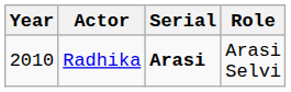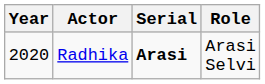 <table class="wikitable">
 <tr>
 <th>Year</th>
 <th>Actor</th>
 <th>Serial</th>
 <th>Role</th>
 </tr>
 <tr>
-<td>2010</td>
+<td>2020</td>
 <td><a href='#'>Radhika</a></td>
 <td><strong>Arasi</strong></td>
 <td>Arasi<br>Selvi</td>
 </tr>
 </table>
